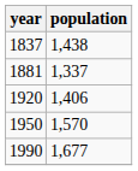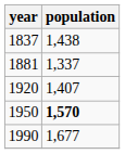 <table class="wikitable">
 <tr>
 <th>year</th>
 <th>population</th>
 </tr>
 <tr>
 <td>1837</td>
 <td>1,438</td>
 </tr>
 <tr>
 <td>1881</td>
 <td>1,337</td>
 </tr>
 <tr>
 <td>1920</td>
-<td>1,406</td>
+<td>1,407</td>
 </tr>
 <tr>
 <td>1950</td>
-<td>1,570</td>
+<td><strong>1,570</strong></td>
 </tr>
 <tr>
 <td>1990</td>
 <td>1,677</td>
 </tr>
 <tr>
 </tr>
 </table>
